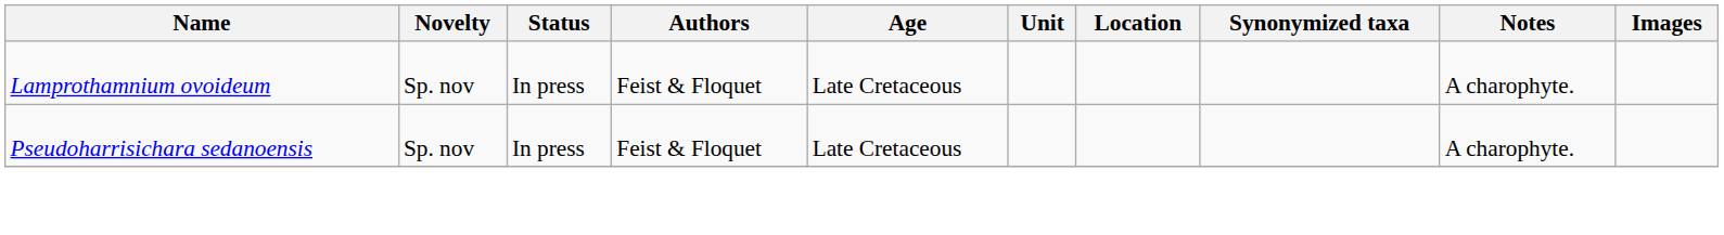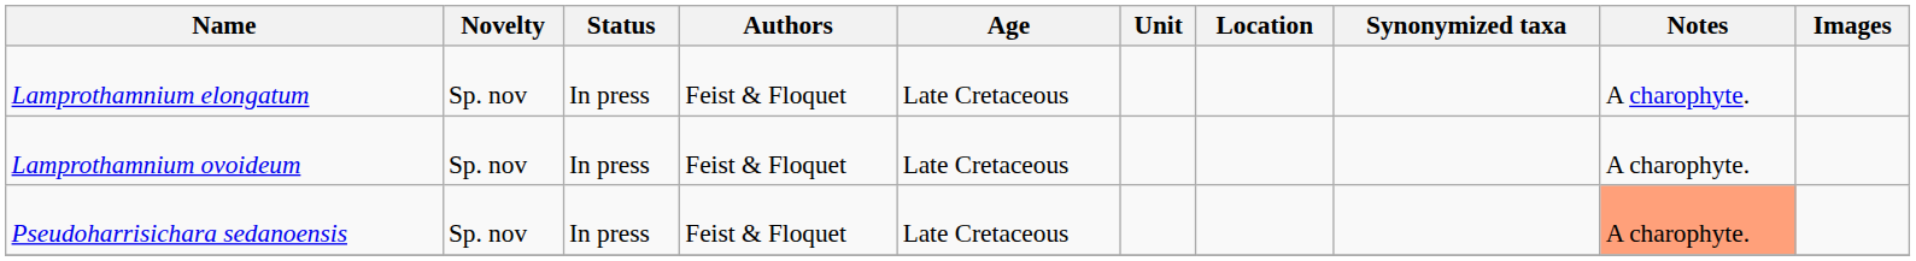 <table class="wikitable sortable" align="center" width="75%">
 <tr>
 <th>Name</th>
 <th>Novelty</th>
 <th>Status</th>
 <th>Authors</th>
 <th>Age</th>
 <th>Unit</th>
 <th>Location</th>
 <th>Synonymized taxa</th>
 <th>Notes</th>
 <th>Images</th>
+</tr>
+<tr>
+<td><br><em><a href='#'>Lamprothamnium elongatum</a></em></td>
+<td><br>Sp. nov</td>
+<td><br>In press</td>
+<td><br>Feist & Floquet</td>
+<td><br>Late Cretaceous</td>
+<td></td>
+<td><br></td>
+<td></td>
+<td><br>A <a href='#'>charophyte</a>.</td>
+<td></td>
 </tr>
 <tr>
 <td><br><em><a href='#'>Lamprothamnium ovoideum</a></em></td>
 <td><br>Sp. nov</td>
 <td><br>In press</td>
 <td><br>Feist & Floquet</td>
 <td><br>Late Cretaceous</td>
 <td></td>
 <td><br></td>
 <td></td>
 <td><br>A charophyte.</td>
 <td></td>
 </tr>
 <tr>
 <td><br><em><a href='#'>Pseudoharrisichara sedanoensis</a></em></td>
 <td><br>Sp. nov</td>
 <td><br>In press</td>
 <td><br>Feist & Floquet</td>
 <td><br>Late Cretaceous</td>
 <td></td>
 <td><br></td>
 <td></td>
-<td><br>A charophyte.</td>
+<td style="background: lightsalmon;"><br>A charophyte.</td>
 <td></td>
 </tr>
 <tr>
 </tr>
 </table>
